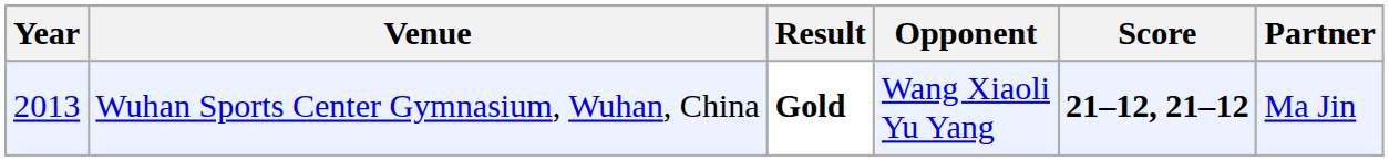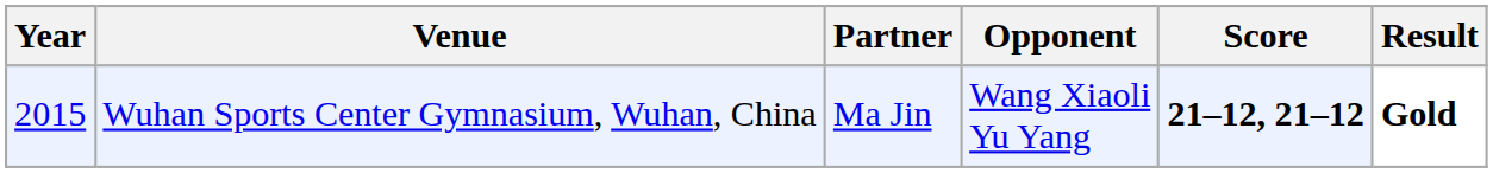 <table class="sortable wikitable" style="font-size: 90%;">
 <tr>
 <th>Year</th>
 <th>Venue</th>
-<th>Result</th>
+<th>Partner</th>
 <th>Opponent</th>
 <th>Score</th>
-<th>Partner</th>
+<th>Result</th>
 </tr>
 <tr style="background:#ECF2FF">
-<td align="center"><a href='#'>2013</a></td>
+<td align="center"><a href='#'>2015</a></td>
 <td align="left"><a href='#'>Wuhan Sports Center Gymnasium</a>, <a href='#'>Wuhan</a>, China</td>
-<td style="text-align:left; background:white"> <strong>Gold</strong></td>
+<td align="left"> <a href='#'>Ma Jin</a></td>
 <td align="left"> <a href='#'>Wang Xiaoli</a><br> <a href='#'>Yu Yang</a></td>
 <td align="left"><strong>21–12, 21–12</strong></td>
-<td align="left"> <a href='#'>Ma Jin</a></td>
+<td style="text-align:left; background:white"> <strong>Gold</strong></td>
 </tr>
 </table>
